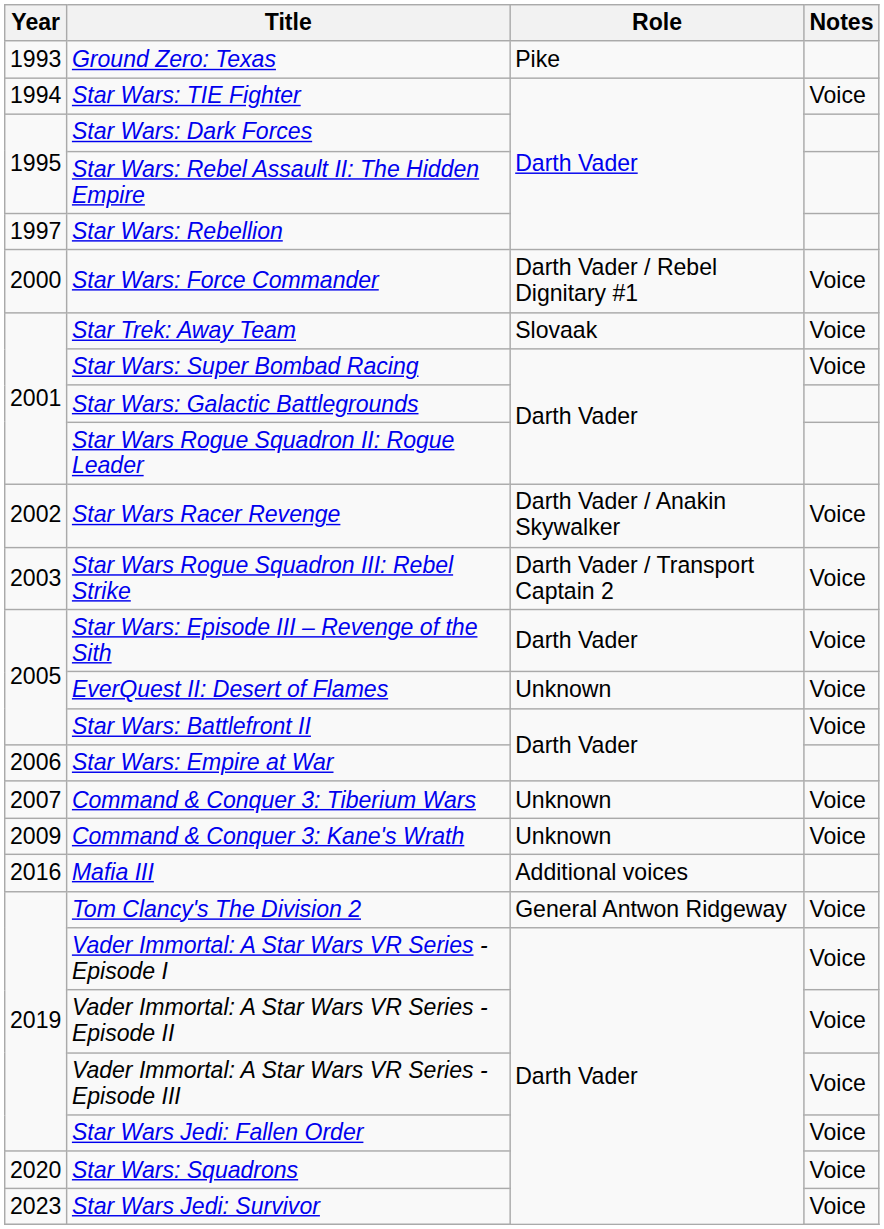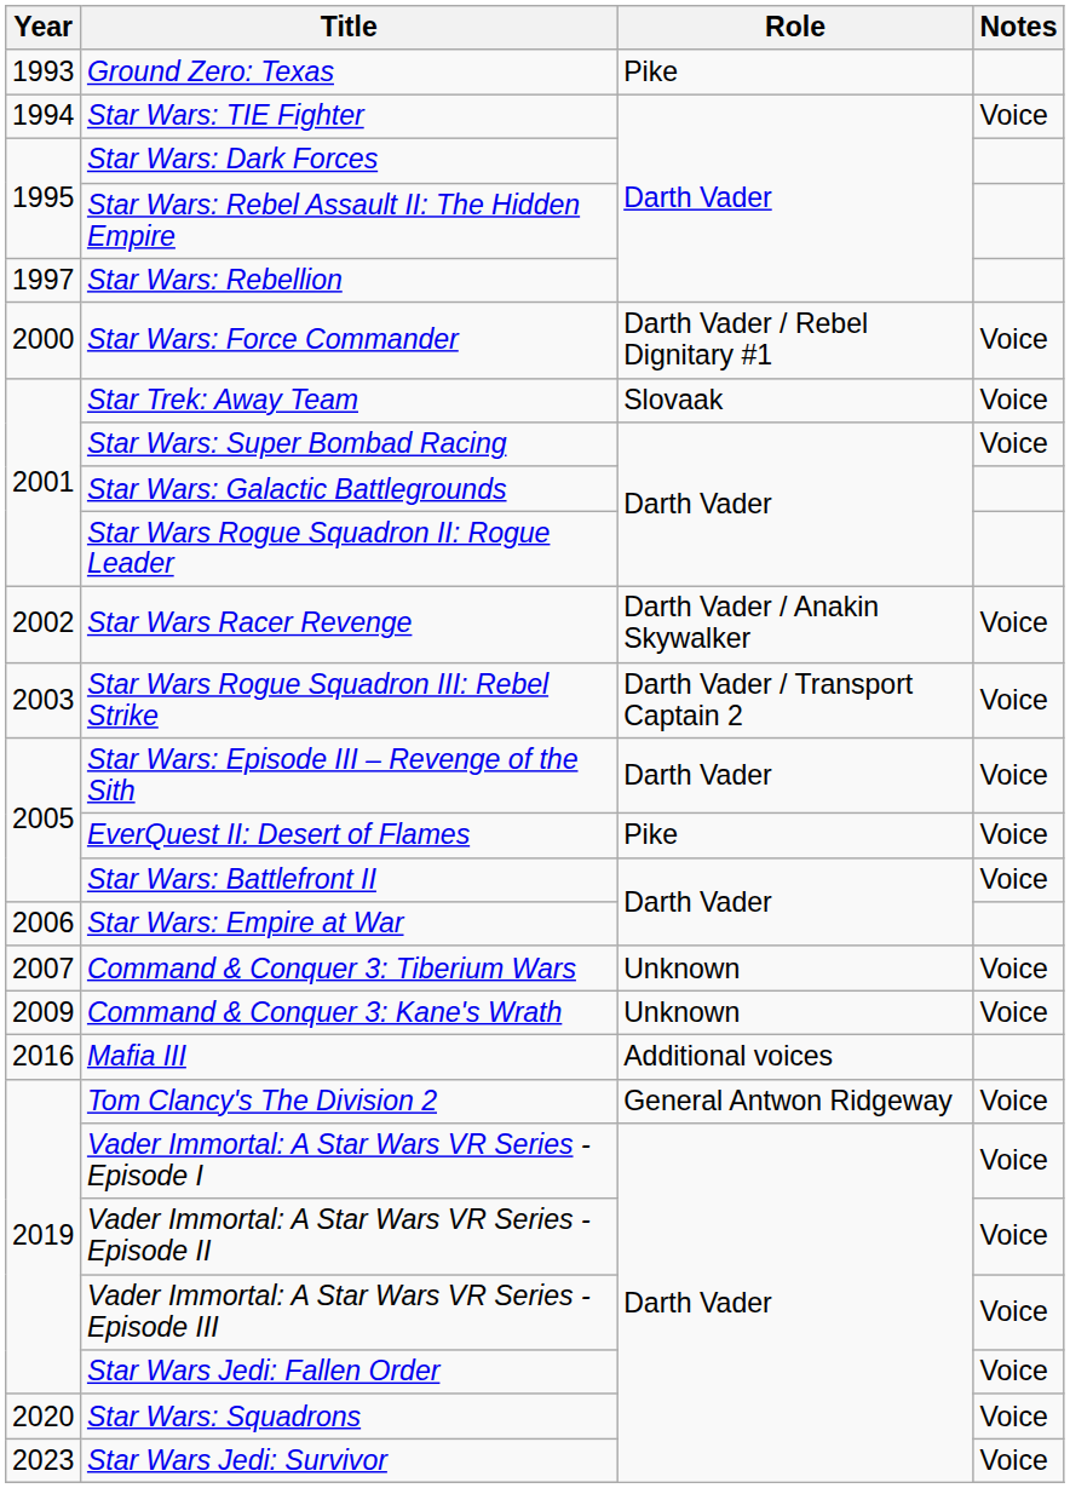 <table class="wikitable sortable">
 <tr>
 <th>Year</th>
 <th>Title</th>
 <th>Role</th>
 <th>Notes</th>
 </tr>
 <tr>
 <td>1993</td>
 <td><em><a href='#'>Ground Zero: Texas</a></em></td>
 <td>Pike</td>
 <td></td>
 </tr>
 <tr>
 <td>1994</td>
 <td><em><a href='#'>Star Wars: TIE Fighter</a></em></td>
 <td rowspan=4><a href='#'>Darth Vader</a></td>
 <td>Voice</td>
 </tr>
 <tr>
 <td rowspan=2>1995</td>
 <td><em><a href='#'>Star Wars: Dark Forces</a></em></td>
 <td></td>
 </tr>
 <tr>
 <td><em><a href='#'>Star Wars: Rebel Assault II: The Hidden Empire</a></em></td>
 <td></td>
 </tr>
 <tr>
 <td>1997</td>
 <td><em><a href='#'>Star Wars: Rebellion</a></em></td>
 <td></td>
 </tr>
 <tr>
 <td>2000</td>
 <td><em><a href='#'>Star Wars: Force Commander</a></em></td>
 <td>Darth Vader / Rebel Dignitary #1</td>
 <td>Voice</td>
 </tr>
 <tr>
 <td rowspan=4>2001</td>
 <td><em><a href='#'>Star Trek: Away Team</a></em></td>
 <td>Slovaak</td>
 <td>Voice</td>
 </tr>
 <tr>
 <td><em><a href='#'>Star Wars: Super Bombad Racing</a></em></td>
 <td rowspan=3>Darth Vader</td>
 <td>Voice</td>
 </tr>
 <tr>
 <td><em><a href='#'>Star Wars: Galactic Battlegrounds</a></em></td>
 <td></td>
 </tr>
 <tr>
 <td><em><a href='#'>Star Wars Rogue Squadron II: Rogue Leader</a></em></td>
 <td></td>
 </tr>
 <tr>
 <td>2002</td>
 <td><em><a href='#'>Star Wars Racer Revenge</a></em></td>
 <td>Darth Vader / Anakin Skywalker</td>
 <td>Voice</td>
 </tr>
 <tr>
 <td>2003</td>
 <td><em><a href='#'>Star Wars Rogue Squadron III: Rebel Strike</a></em></td>
 <td>Darth Vader / Transport Captain 2</td>
 <td>Voice</td>
 </tr>
 <tr>
 <td rowspan=3>2005</td>
 <td><em><a href='#'>Star Wars: Episode III – Revenge of the Sith</a></em></td>
 <td>Darth Vader</td>
 <td>Voice</td>
 </tr>
 <tr>
 <td><em><a href='#'>EverQuest II: Desert of Flames</a></em></td>
-<td>Unknown</td>
+<td>Pike</td>
 <td>Voice</td>
 </tr>
 <tr>
 <td><em><a href='#'>Star Wars: Battlefront II</a></em></td>
 <td rowspan=2>Darth Vader</td>
 <td>Voice</td>
 </tr>
 <tr>
 <td>2006</td>
 <td><em><a href='#'>Star Wars: Empire at War</a></em></td>
 <td></td>
 </tr>
 <tr>
 <td>2007</td>
 <td><em><a href='#'>Command & Conquer 3: Tiberium Wars</a></em></td>
 <td>Unknown</td>
 <td>Voice</td>
 </tr>
 <tr>
 <td>2009</td>
 <td><em><a href='#'>Command & Conquer 3: Kane's Wrath</a></em></td>
 <td>Unknown</td>
 <td>Voice</td>
 </tr>
 <tr>
 <td>2016</td>
 <td><em><a href='#'>Mafia III</a></em></td>
 <td>Additional voices</td>
 <td></td>
 </tr>
 <tr>
 <td rowspan=5>2019</td>
 <td><em><a href='#'>Tom Clancy's The Division 2</a></em></td>
 <td>General Antwon Ridgeway</td>
 <td>Voice</td>
 </tr>
 <tr>
 <td><em><a href='#'>Vader Immortal: A Star Wars VR Series</a> - Episode I</em></td>
 <td rowspan="7">Darth Vader</td>
 <td>Voice</td>
 </tr>
 <tr>
 <td><em>Vader Immortal: A Star Wars VR Series - Episode II</em></td>
 <td>Voice</td>
 </tr>
 <tr>
 <td><em>Vader Immortal: A Star Wars VR Series - Episode III</em></td>
 <td>Voice</td>
 </tr>
 <tr>
 <td><em><a href='#'>Star Wars Jedi: Fallen Order</a></em></td>
 <td>Voice</td>
 </tr>
 <tr>
 <td rowspan=1>2020</td>
 <td><em><a href='#'>Star Wars: Squadrons</a></em></td>
 <td>Voice</td>
 </tr>
 <tr>
 <td>2023</td>
 <td><em><a href='#'>Star Wars Jedi: Survivor</a></em></td>
 <td>Voice</td>
 </tr>
 <tr>
 </tr>
 </table>
